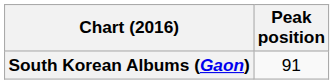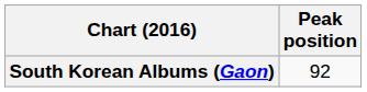 <table class="wikitable plainrowheaders">
 <tr>
 <th>Chart (2016)</th>
 <th>Peak<br>position</th>
 </tr>
 <tr>
 <th scope="row">South Korean Albums (<em><a href='#'>Gaon</a></em>)</th>
-<td style="text-align:center">91</td>
+<td style="text-align:center">92</td>
 </tr>
 </table>
